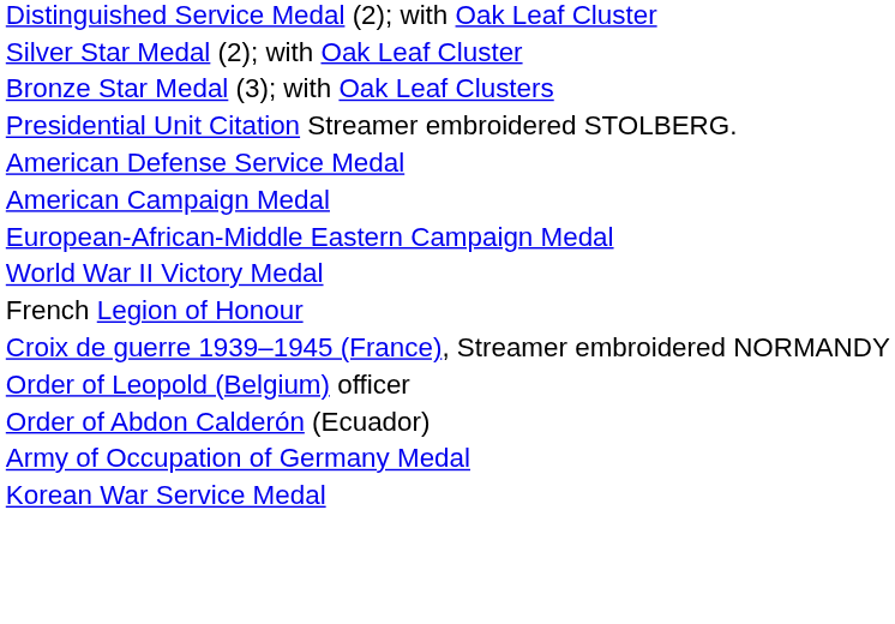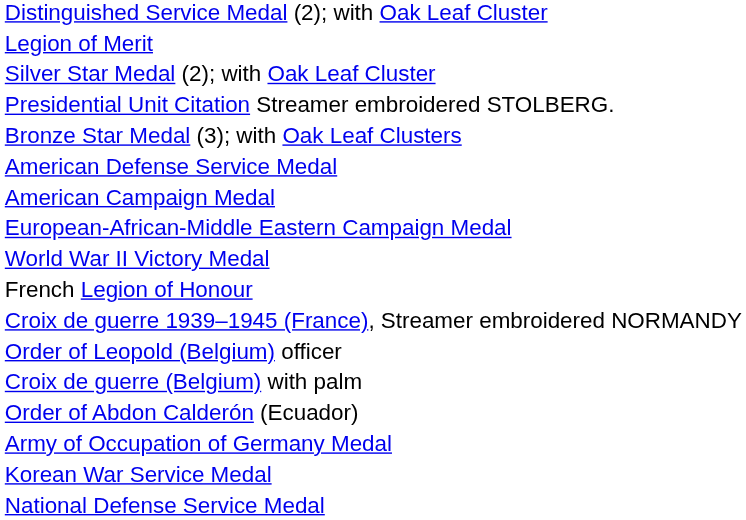 <table>
 <tr>
 <td></td>
 <td><a href='#'>Distinguished Service Medal</a> (2); with <a href='#'>Oak Leaf Cluster</a></td>
 </tr>
 <tr>
 <td></td>
+<td><a href='#'>Legion of Merit</a></td>
+</tr>
+<tr>
+<td></td>
 <td><a href='#'>Silver Star Medal</a> (2); with <a href='#'>Oak Leaf Cluster</a></td>
 </tr>
 <tr>
 <td></td>
-<td><a href='#'>Bronze Star Medal</a> (3); with <a href='#'>Oak Leaf Clusters</a></td>
+<td><a href='#'>Presidential Unit Citation</a> Streamer embroidered STOLBERG.</td>
 </tr>
 <tr>
 <td></td>
-<td><a href='#'>Presidential Unit Citation</a> Streamer embroidered STOLBERG.</td>
+<td><a href='#'>Bronze Star Medal</a> (3); with <a href='#'>Oak Leaf Clusters</a></td>
 </tr>
 <tr>
 <td></td>
 <td><a href='#'>American Defense Service Medal</a></td>
 </tr>
 <tr>
 <td></td>
 <td><a href='#'>American Campaign Medal</a></td>
 </tr>
 <tr>
 <td></td>
 <td><a href='#'>European-African-Middle Eastern Campaign Medal</a></td>
 </tr>
 <tr>
 <td></td>
 <td><a href='#'>World War II Victory Medal</a></td>
 </tr>
 <tr>
 <td></td>
 <td>French <a href='#'>Legion of Honour</a></td>
 </tr>
 <tr>
 <td></td>
 <td><a href='#'>Croix de guerre 1939–1945 (France)</a>, Streamer embroidered NORMANDY</td>
 </tr>
 <tr>
 <td></td>
 <td><a href='#'>Order of Leopold (Belgium)</a> officer</td>
 </tr>
 <tr>
 <td></td>
+<td><a href='#'>Croix de guerre (Belgium)</a> with palm</td>
+</tr>
+<tr>
+<td></td>
 <td><a href='#'>Order of Abdon Calderón</a> (Ecuador)</td>
 </tr>
 <tr>
 <td></td>
 <td><a href='#'>Army of Occupation of Germany Medal</a></td>
 </tr>
 <tr>
 <td></td>
 <td><a href='#'>Korean War Service Medal</a></td>
 </tr>
+<tr>
+<td></td>
+<td><a href='#'>National Defense Service Medal</a></td>
+</tr>
 </table>
